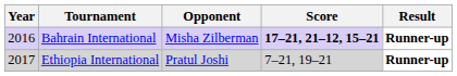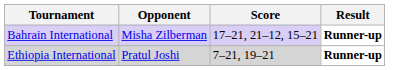 <table class="sortable wikitable" style="font-size: 90%;">
 <tr>
-<th>Year</th>
 <th>Tournament</th>
 <th>Opponent</th>
 <th>Score</th>
 <th>Result</th>
 </tr>
 <tr style="background:#D8CEF6">
-<td align="center">2016</td>
 <td align="left"><a href='#'>Bahrain International</a></td>
 <td align="left"> <a href='#'>Misha Zilberman</a></td>
-<td align="left"><strong>17–21, 21–12, 15–21</strong></td>
+<td align="left">17–21, 21–12, 15–21</td>
 <td style="text-align:left; background:white"> <strong>Runner-up</strong></td>
 </tr>
 <tr style="background:#D5D5D5">
-<td align="center">2017</td>
 <td align="left"><a href='#'>Ethiopia International</a></td>
 <td align="left"> <a href='#'>Pratul Joshi</a></td>
 <td align="left">7–21, 19–21</td>
 <td style="text-align:left; background:white"> <strong>Runner-up</strong></td>
 </tr>
 </table>
